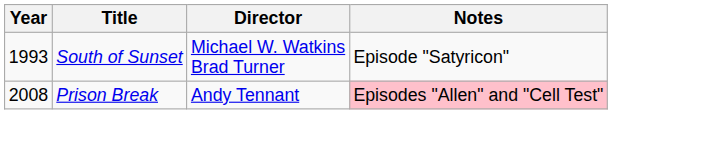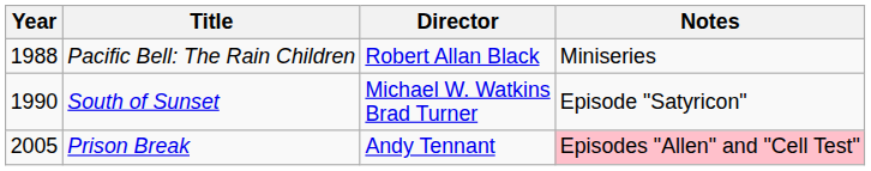 <table class="wikitable">
 <tr>
 <th>Year</th>
 <th>Title</th>
 <th>Director</th>
 <th>Notes</th>
 </tr>
 <tr>
-<td>1993</td>
+<td>1988</td>
+<td><em>Pacific Bell: The Rain Children</em></td>
+<td><a href='#'>Robert Allan Black</a></td>
+<td>Miniseries</td>
+</tr>
+<tr>
+<td>1990</td>
 <td><em><a href='#'>South of Sunset</a></em></td>
 <td><a href='#'>Michael W. Watkins</a><br><a href='#'>Brad Turner</a></td>
 <td>Episode "Satyricon"</td>
 </tr>
 <tr>
-<td>2008</td>
+<td>2005</td>
 <td><em><a href='#'>Prison Break</a></em></td>
 <td><a href='#'>Andy Tennant</a></td>
 <td style="background: pink;">Episodes "Allen" and "Cell Test"</td>
 </tr>
 </table>
